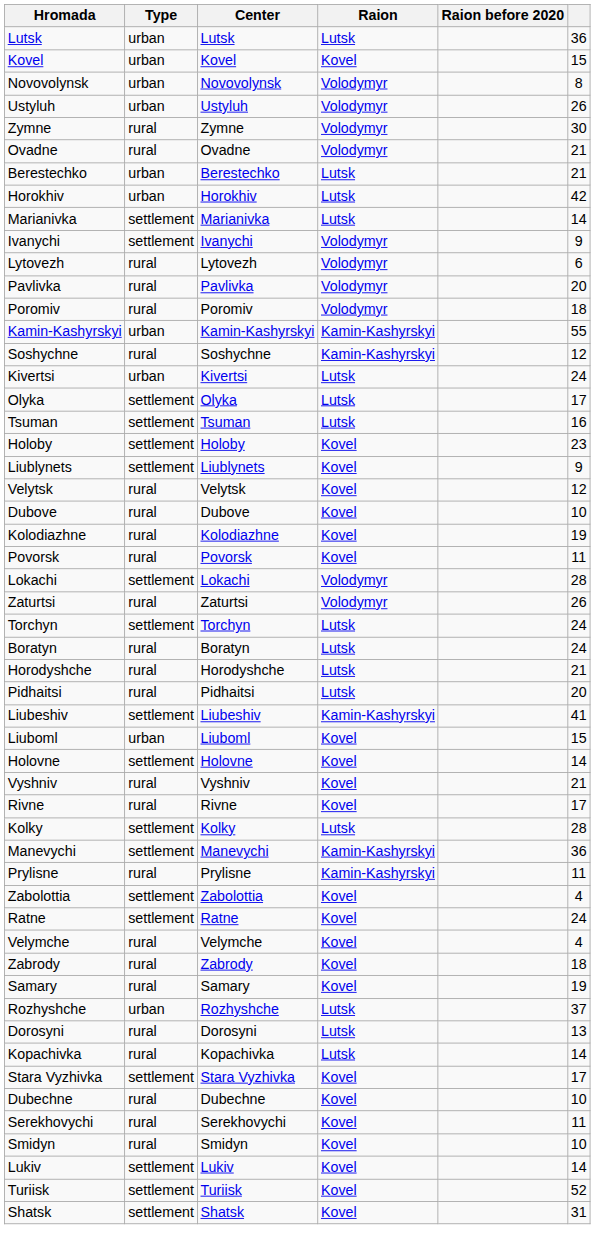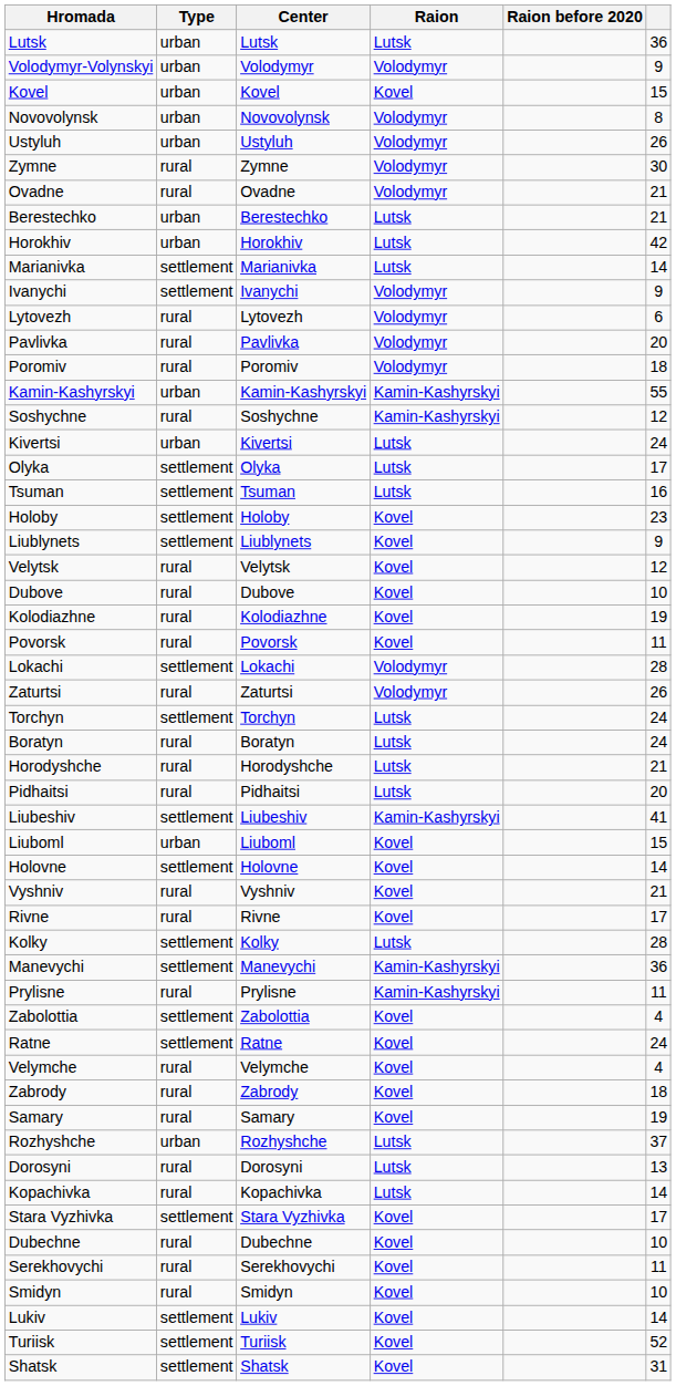 <table class='wikitable sortable'>
 <tr>
 <th>Hromada</th>
 <th>Type</th>
 <th>Center</th>
 <th>Raion</th>
 <th>Raion before 2020</th>
 <th></th>
 </tr>
 <tr>
 <td><a href='#'>Lutsk</a></td>
 <td>urban</td>
 <td><a href='#'>Lutsk</a></td>
 <td><a href='#'>Lutsk</a></td>
 <td></td>
 <td align=center>36</td>
+</tr>
+<tr>
+<td><a href='#'>Volodymyr-Volynskyi</a></td>
+<td>urban</td>
+<td><a href='#'>Volodymyr</a></td>
+<td><a href='#'>Volodymyr</a></td>
+<td></td>
+<td align=center>9</td>
 </tr>
 <tr>
 <td><a href='#'>Kovel</a></td>
 <td>urban</td>
 <td><a href='#'>Kovel</a></td>
 <td><a href='#'>Kovel</a></td>
 <td></td>
 <td align=center>15</td>
 </tr>
 <tr>
 <td>Novovolynsk</td>
 <td>urban</td>
 <td><a href='#'>Novovolynsk</a></td>
 <td><a href='#'>Volodymyr</a></td>
 <td></td>
 <td align=center>8</td>
 </tr>
 <tr>
 <td>Ustyluh</td>
 <td>urban</td>
 <td><a href='#'>Ustyluh</a></td>
 <td><a href='#'>Volodymyr</a></td>
 <td></td>
 <td align=center>26</td>
 </tr>
 <tr>
 <td>Zymne</td>
 <td>rural</td>
 <td>Zymne</td>
 <td><a href='#'>Volodymyr</a></td>
 <td></td>
 <td align=center>30</td>
 </tr>
 <tr>
 <td>Ovadne</td>
 <td>rural</td>
 <td>Ovadne</td>
 <td><a href='#'>Volodymyr</a></td>
 <td></td>
 <td align=center>21</td>
 </tr>
 <tr>
 <td>Berestechko</td>
 <td>urban</td>
 <td><a href='#'>Berestechko</a></td>
 <td><a href='#'>Lutsk</a></td>
 <td></td>
 <td align=center>21</td>
 </tr>
 <tr>
 <td>Horokhiv</td>
 <td>urban</td>
 <td><a href='#'>Horokhiv</a></td>
 <td><a href='#'>Lutsk</a></td>
 <td></td>
 <td align=center>42</td>
 </tr>
 <tr>
 <td>Marianivka</td>
 <td>settlement</td>
 <td><a href='#'>Marianivka</a></td>
 <td><a href='#'>Lutsk</a></td>
 <td></td>
 <td align=center>14</td>
 </tr>
 <tr>
 <td>Ivanychi</td>
 <td>settlement</td>
 <td><a href='#'>Ivanychi</a></td>
 <td><a href='#'>Volodymyr</a></td>
 <td></td>
 <td align=center>9</td>
 </tr>
 <tr>
 <td>Lytovezh</td>
 <td>rural</td>
 <td>Lytovezh</td>
 <td><a href='#'>Volodymyr</a></td>
 <td></td>
 <td align=center>6</td>
 </tr>
 <tr>
 <td>Pavlivka</td>
 <td>rural</td>
 <td><a href='#'>Pavlivka</a></td>
 <td><a href='#'>Volodymyr</a></td>
 <td></td>
 <td align=center>20</td>
 </tr>
 <tr>
 <td>Poromiv</td>
 <td>rural</td>
 <td>Poromiv</td>
 <td><a href='#'>Volodymyr</a></td>
 <td></td>
 <td align=center>18</td>
 </tr>
 <tr>
 <td><a href='#'>Kamin-Kashyrskyi</a></td>
 <td>urban</td>
 <td><a href='#'>Kamin-Kashyrskyi</a></td>
 <td><a href='#'>Kamin-Kashyrskyi</a></td>
 <td></td>
 <td align=center>55</td>
 </tr>
 <tr>
 <td>Soshychne</td>
 <td>rural</td>
 <td>Soshychne</td>
 <td><a href='#'>Kamin-Kashyrskyi</a></td>
 <td></td>
 <td align=center>12</td>
 </tr>
 <tr>
 <td>Kivertsi</td>
 <td>urban</td>
 <td><a href='#'>Kivertsi</a></td>
 <td><a href='#'>Lutsk</a></td>
 <td></td>
 <td align=center>24</td>
 </tr>
 <tr>
 <td>Olyka</td>
 <td>settlement</td>
 <td><a href='#'>Olyka</a></td>
 <td><a href='#'>Lutsk</a></td>
 <td></td>
 <td align=center>17</td>
 </tr>
 <tr>
 <td>Tsuman</td>
 <td>settlement</td>
 <td><a href='#'>Tsuman</a></td>
 <td><a href='#'>Lutsk</a></td>
 <td></td>
 <td align=center>16</td>
 </tr>
 <tr>
 <td>Holoby</td>
 <td>settlement</td>
 <td><a href='#'>Holoby</a></td>
 <td><a href='#'>Kovel</a></td>
 <td></td>
 <td align=center>23</td>
 </tr>
 <tr>
 <td>Liublynets</td>
 <td>settlement</td>
 <td><a href='#'>Liublynets</a></td>
 <td><a href='#'>Kovel</a></td>
 <td></td>
 <td align=center>9</td>
 </tr>
 <tr>
 <td>Velytsk</td>
 <td>rural</td>
 <td>Velytsk</td>
 <td><a href='#'>Kovel</a></td>
 <td></td>
 <td align=center>12</td>
 </tr>
 <tr>
 <td>Dubove</td>
 <td>rural</td>
 <td>Dubove</td>
 <td><a href='#'>Kovel</a></td>
 <td></td>
 <td align=center>10</td>
 </tr>
 <tr>
 <td>Kolodiazhne</td>
 <td>rural</td>
 <td><a href='#'>Kolodiazhne</a></td>
 <td><a href='#'>Kovel</a></td>
 <td></td>
 <td align=center>19</td>
 </tr>
 <tr>
 <td>Povorsk</td>
 <td>rural</td>
 <td><a href='#'>Povorsk</a></td>
 <td><a href='#'>Kovel</a></td>
 <td></td>
 <td align=center>11</td>
 </tr>
 <tr>
 <td>Lokachi</td>
 <td>settlement</td>
 <td><a href='#'>Lokachi</a></td>
 <td><a href='#'>Volodymyr</a></td>
 <td></td>
 <td align=center>28</td>
 </tr>
 <tr>
 <td>Zaturtsi</td>
 <td>rural</td>
 <td>Zaturtsi</td>
 <td><a href='#'>Volodymyr</a></td>
 <td></td>
 <td align=center>26</td>
 </tr>
 <tr>
 <td>Torchyn</td>
 <td>settlement</td>
 <td><a href='#'>Torchyn</a></td>
 <td><a href='#'>Lutsk</a></td>
 <td></td>
 <td align=center>24</td>
 </tr>
 <tr>
 <td>Boratyn</td>
 <td>rural</td>
 <td>Boratyn</td>
 <td><a href='#'>Lutsk</a></td>
 <td></td>
 <td align=center>24</td>
 </tr>
 <tr>
 <td>Horodyshche</td>
 <td>rural</td>
 <td>Horodyshche</td>
 <td><a href='#'>Lutsk</a></td>
 <td></td>
 <td align=center>21</td>
 </tr>
 <tr>
 <td>Pidhaitsi</td>
 <td>rural</td>
 <td>Pidhaitsi</td>
 <td><a href='#'>Lutsk</a></td>
 <td></td>
 <td align=center>20</td>
 </tr>
 <tr>
 <td>Liubeshiv</td>
 <td>settlement</td>
 <td><a href='#'>Liubeshiv</a></td>
 <td><a href='#'>Kamin-Kashyrskyi</a></td>
 <td></td>
 <td align=center>41</td>
 </tr>
 <tr>
 <td>Liuboml</td>
 <td>urban</td>
 <td><a href='#'>Liuboml</a></td>
 <td><a href='#'>Kovel</a></td>
 <td></td>
 <td align=center>15</td>
 </tr>
 <tr>
 <td>Holovne</td>
 <td>settlement</td>
 <td><a href='#'>Holovne</a></td>
 <td><a href='#'>Kovel</a></td>
 <td></td>
 <td align=center>14</td>
 </tr>
 <tr>
 <td>Vyshniv</td>
 <td>rural</td>
 <td>Vyshniv</td>
 <td><a href='#'>Kovel</a></td>
 <td></td>
 <td align=center>21</td>
 </tr>
 <tr>
 <td>Rivne</td>
 <td>rural</td>
 <td>Rivne</td>
 <td><a href='#'>Kovel</a></td>
 <td></td>
 <td align=center>17</td>
 </tr>
 <tr>
 <td>Kolky</td>
 <td>settlement</td>
 <td><a href='#'>Kolky</a></td>
 <td><a href='#'>Lutsk</a></td>
 <td></td>
 <td align=center>28</td>
 </tr>
 <tr>
 <td>Manevychi</td>
 <td>settlement</td>
 <td><a href='#'>Manevychi</a></td>
 <td><a href='#'>Kamin-Kashyrskyi</a></td>
 <td></td>
 <td align=center>36</td>
 </tr>
 <tr>
 <td>Prylisne</td>
 <td>rural</td>
 <td>Prylisne</td>
 <td><a href='#'>Kamin-Kashyrskyi</a></td>
 <td></td>
 <td align=center>11</td>
 </tr>
 <tr>
 <td>Zabolottia</td>
 <td>settlement</td>
 <td><a href='#'>Zabolottia</a></td>
 <td><a href='#'>Kovel</a></td>
 <td></td>
 <td align=center>4</td>
 </tr>
 <tr>
 <td>Ratne</td>
 <td>settlement</td>
 <td><a href='#'>Ratne</a></td>
 <td><a href='#'>Kovel</a></td>
 <td></td>
 <td align=center>24</td>
 </tr>
 <tr>
 <td>Velymche</td>
 <td>rural</td>
 <td>Velymche</td>
 <td><a href='#'>Kovel</a></td>
 <td></td>
 <td align=center>4</td>
 </tr>
 <tr>
 <td>Zabrody</td>
 <td>rural</td>
 <td><a href='#'>Zabrody</a></td>
 <td><a href='#'>Kovel</a></td>
 <td></td>
 <td align=center>18</td>
 </tr>
 <tr>
 <td>Samary</td>
 <td>rural</td>
 <td>Samary</td>
 <td><a href='#'>Kovel</a></td>
 <td></td>
 <td align=center>19</td>
 </tr>
 <tr>
 <td>Rozhyshche</td>
 <td>urban</td>
 <td><a href='#'>Rozhyshche</a></td>
 <td><a href='#'>Lutsk</a></td>
 <td></td>
 <td align=center>37</td>
 </tr>
 <tr>
 <td>Dorosyni</td>
 <td>rural</td>
 <td>Dorosyni</td>
 <td><a href='#'>Lutsk</a></td>
 <td></td>
 <td align=center>13</td>
 </tr>
 <tr>
 <td>Kopachivka</td>
 <td>rural</td>
 <td>Kopachivka</td>
 <td><a href='#'>Lutsk</a></td>
 <td></td>
 <td align=center>14</td>
 </tr>
 <tr>
 <td>Stara Vyzhivka</td>
 <td>settlement</td>
 <td><a href='#'>Stara Vyzhivka</a></td>
 <td><a href='#'>Kovel</a></td>
 <td></td>
 <td align=center>17</td>
 </tr>
 <tr>
 <td>Dubechne</td>
 <td>rural</td>
 <td>Dubechne</td>
 <td><a href='#'>Kovel</a></td>
 <td></td>
 <td align=center>10</td>
 </tr>
 <tr>
 <td>Serekhovychi</td>
 <td>rural</td>
 <td>Serekhovychi</td>
 <td><a href='#'>Kovel</a></td>
 <td></td>
 <td align=center>11</td>
 </tr>
 <tr>
 <td>Smidyn</td>
 <td>rural</td>
 <td>Smidyn</td>
 <td><a href='#'>Kovel</a></td>
 <td></td>
 <td align=center>10</td>
 </tr>
 <tr>
 <td>Lukiv</td>
 <td>settlement</td>
 <td><a href='#'>Lukiv</a></td>
 <td><a href='#'>Kovel</a></td>
 <td></td>
 <td align=center>14</td>
 </tr>
 <tr>
 <td>Turiisk</td>
 <td>settlement</td>
 <td><a href='#'>Turiisk</a></td>
 <td><a href='#'>Kovel</a></td>
 <td></td>
 <td align=center>52</td>
 </tr>
 <tr>
 <td>Shatsk</td>
 <td>settlement</td>
 <td><a href='#'>Shatsk</a></td>
 <td><a href='#'>Kovel</a></td>
 <td></td>
 <td align=center>31</td>
 </tr>
 </table>
